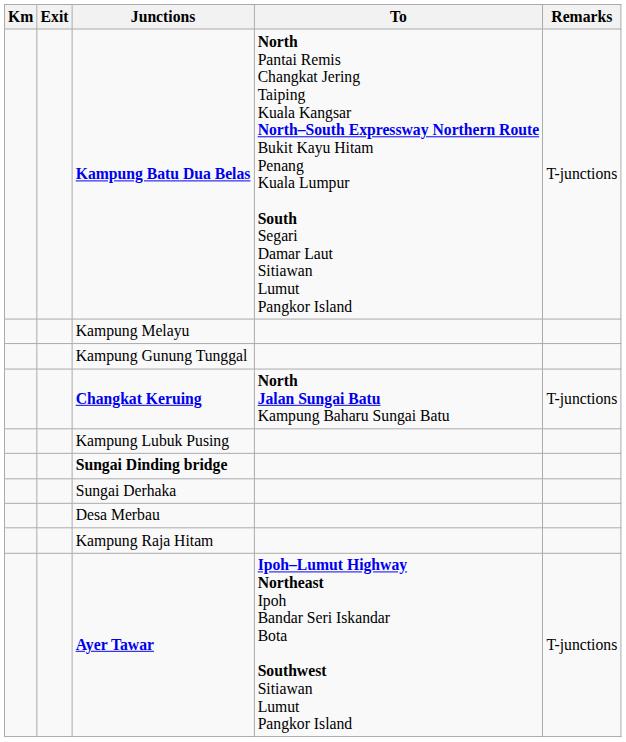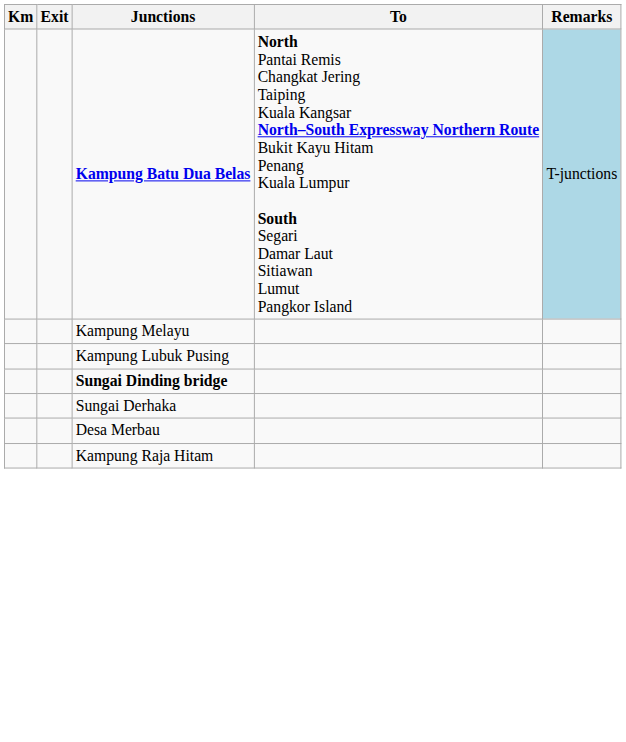 <table class="wikitable">
 <tr>
 <th>Km</th>
 <th>Exit</th>
 <th>Junctions</th>
 <th>To</th>
 <th>Remarks</th>
 </tr>
 <tr>
 <td></td>
 <td></td>
 <td><strong><a href='#'>Kampung Batu Dua Belas</a></strong></td>
 <td><strong>North</strong><br> Pantai Remis<br> Changkat Jering<br> Taiping<br> Kuala Kangsar<br>  <strong><a href='#'>North–South Expressway Northern Route</a></strong><br>Bukit Kayu Hitam<br>Penang<br>Kuala Lumpur<br><br><strong>South</strong><br> Segari<br> Damar Laut<br> Sitiawan<br> Lumut<br>Pangkor Island</td>
-<td>T-junctions</td>
+<td style="background: lightblue;">T-junctions</td>
 </tr>
 <tr>
 <td></td>
 <td></td>
 <td>Kampung Melayu</td>
 <td></td>
 <td></td>
-</tr>
-<tr>
-<td></td>
-<td></td>
-<td>Kampung Gunung Tunggal</td>
-<td></td>
-<td></td>
-</tr>
-<tr>
-<td></td>
-<td></td>
-<td><strong><a href='#'>Changkat Keruing</a></strong></td>
-<td><strong>North</strong><br> <strong><a href='#'>Jalan Sungai Batu</a></strong><br>Kampung Baharu Sungai Batu</td>
-<td>T-junctions</td>
 </tr>
 <tr>
 <td></td>
 <td></td>
 <td>Kampung Lubuk Pusing</td>
 <td></td>
 <td></td>
 </tr>
 <tr>
 <td></td>
 <td></td>
 <td><strong>Sungai Dinding bridge</strong></td>
 <td></td>
 <td></td>
 </tr>
 <tr>
 <td></td>
 <td></td>
 <td>Sungai Derhaka</td>
 <td></td>
 <td></td>
 </tr>
 <tr>
 <td></td>
 <td></td>
 <td>Desa Merbau</td>
 <td></td>
 <td></td>
 </tr>
 <tr>
 <td></td>
 <td></td>
 <td>Kampung Raja Hitam</td>
 <td></td>
 <td></td>
 </tr>
-<tr>
-<td></td>
-<td></td>
-<td><strong><a href='#'>Ayer Tawar</a></strong></td>
-<td> <strong><a href='#'>Ipoh–Lumut Highway</a></strong><br><strong>Northeast</strong><br>Ipoh<br>Bandar Seri Iskandar<br>Bota<br><br><strong>Southwest</strong><br>Sitiawan<br>Lumut<br>Pangkor Island</td>
-<td>T-junctions</td>
-</tr>
 </table>
